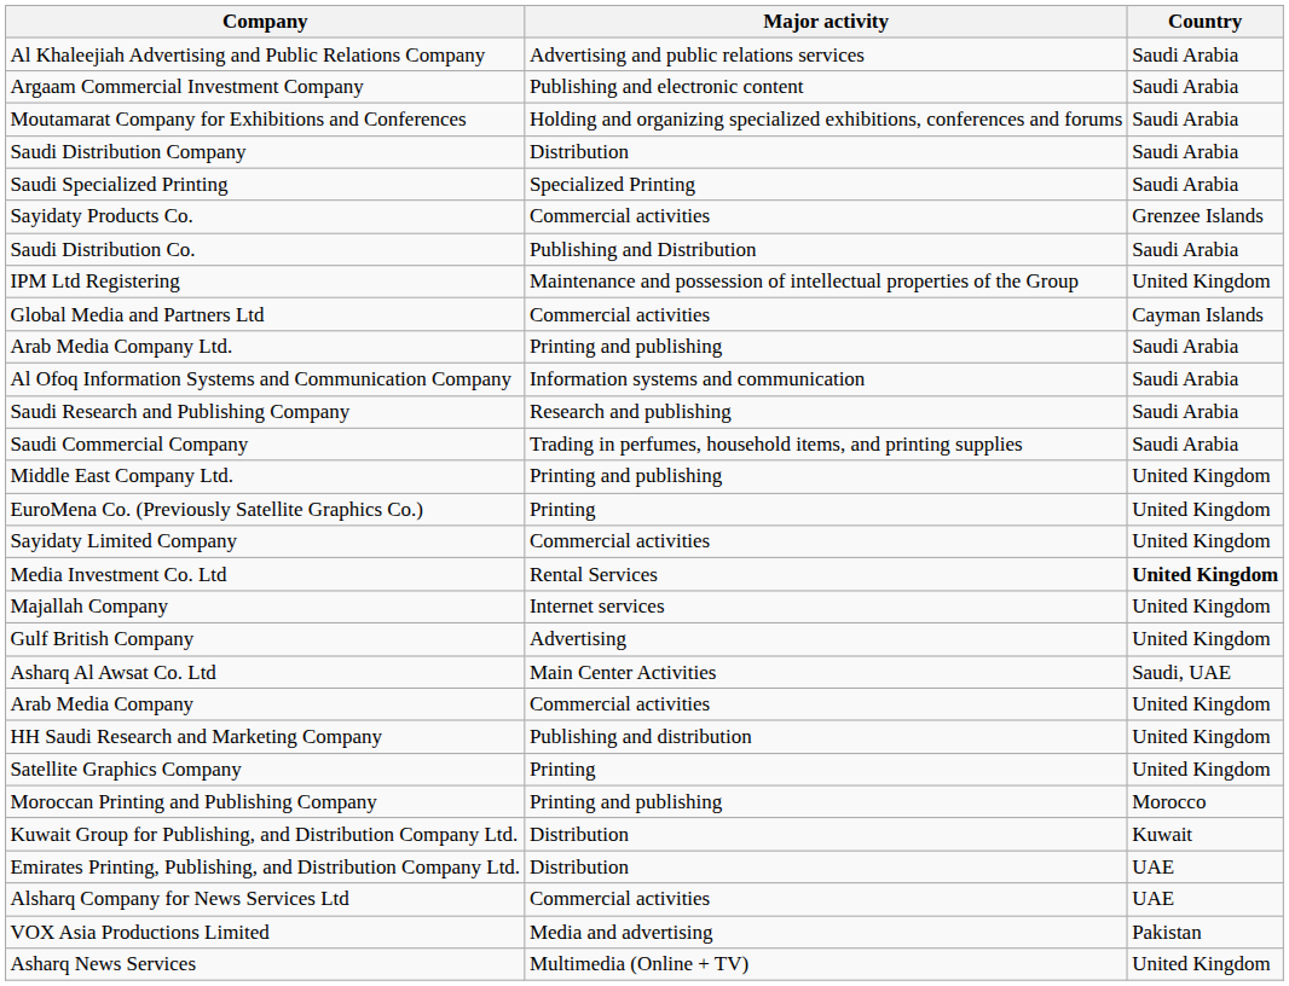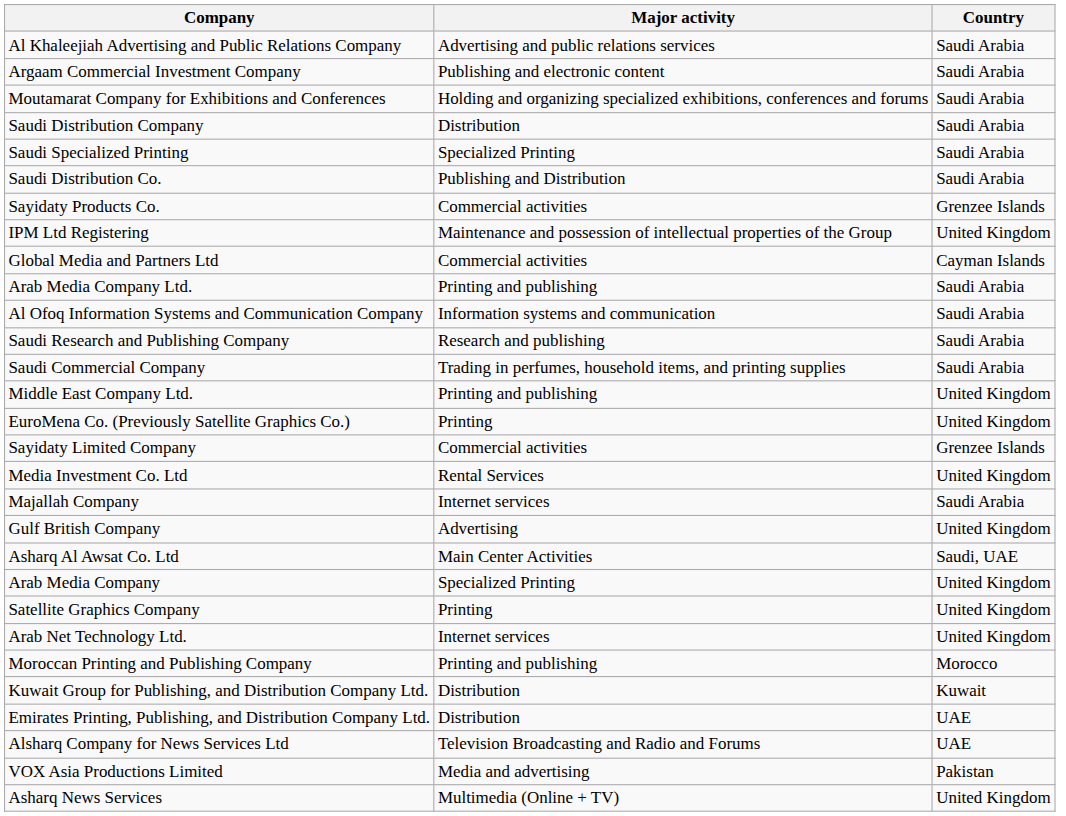 <table class="wikitable">
 <tr>
 <th>Company</th>
 <th>Major activity</th>
 <th>Country</th>
 </tr>
 <tr>
 <td>Al Khaleejiah Advertising and Public Relations Company</td>
 <td>Advertising and public relations services</td>
 <td>Saudi Arabia</td>
 </tr>
 <tr>
 <td>Argaam Commercial Investment Company</td>
 <td>Publishing and electronic content</td>
 <td>Saudi Arabia</td>
 </tr>
 <tr>
 <td>Moutamarat Company for Exhibitions and Conferences</td>
 <td>Holding and organizing specialized exhibitions, conferences and forums</td>
 <td>Saudi Arabia</td>
 </tr>
 <tr>
 <td>Saudi Distribution Company</td>
 <td>Distribution</td>
 <td>Saudi Arabia</td>
 </tr>
 <tr>
 <td>Saudi Specialized Printing</td>
 <td>Specialized Printing</td>
 <td>Saudi Arabia</td>
 </tr>
 <tr>
+<td>Saudi Distribution Co.</td>
+<td>Publishing and Distribution</td>
+<td>Saudi Arabia</td>
+</tr>
+<tr>
 <td>Sayidaty Products Co.</td>
 <td>Commercial activities</td>
 <td>Grenzee Islands</td>
-</tr>
-<tr>
-<td>Saudi Distribution Co.</td>
-<td>Publishing and Distribution</td>
-<td>Saudi Arabia</td>
 </tr>
 <tr>
 <td>IPM Ltd Registering</td>
 <td>Maintenance and possession of intellectual properties of the Group</td>
 <td>United Kingdom</td>
 </tr>
 <tr>
 <td>Global Media and Partners Ltd</td>
 <td>Commercial activities</td>
 <td>Cayman Islands</td>
 </tr>
 <tr>
 <td>Arab Media Company Ltd.</td>
 <td>Printing and publishing</td>
 <td>Saudi Arabia</td>
 </tr>
 <tr>
 <td>Al Ofoq Information Systems and Communication Company</td>
 <td>Information systems and communication</td>
 <td>Saudi Arabia</td>
 </tr>
 <tr>
 <td>Saudi Research and Publishing Company</td>
 <td>Research and publishing</td>
 <td>Saudi Arabia</td>
 </tr>
 <tr>
 <td>Saudi Commercial Company</td>
 <td>Trading in perfumes, household items, and printing supplies</td>
 <td>Saudi Arabia</td>
 </tr>
 <tr>
 <td>Middle East Company Ltd.</td>
 <td>Printing and publishing</td>
 <td>United Kingdom</td>
 </tr>
 <tr>
 <td>EuroMena Co. (Previously Satellite Graphics Co.)</td>
 <td>Printing</td>
 <td>United Kingdom</td>
 </tr>
 <tr>
 <td>Sayidaty Limited Company</td>
 <td>Commercial activities</td>
-<td>United Kingdom</td>
+<td>Grenzee Islands</td>
 </tr>
 <tr>
 <td>Media Investment Co. Ltd</td>
 <td>Rental Services</td>
-<td><strong>United Kingdom</strong></td>
+<td>United Kingdom</td>
 </tr>
 <tr>
 <td>Majallah Company</td>
 <td>Internet services</td>
-<td>United Kingdom</td>
+<td>Saudi Arabia</td>
 </tr>
 <tr>
 <td>Gulf British Company</td>
 <td>Advertising</td>
 <td>United Kingdom</td>
 </tr>
 <tr>
 <td>Asharq Al Awsat Co. Ltd</td>
 <td>Main Center Activities</td>
 <td>Saudi, UAE</td>
 </tr>
 <tr>
 <td>Arab Media Company</td>
-<td>Commercial activities</td>
-<td>United Kingdom</td>
-</tr>
-<tr>
-<td>HH Saudi Research and Marketing Company</td>
-<td>Publishing and distribution</td>
+<td>Specialized Printing</td>
 <td>United Kingdom</td>
 </tr>
 <tr>
 <td>Satellite Graphics Company</td>
 <td>Printing</td>
+<td>United Kingdom</td>
+</tr>
+<tr>
+<td>Arab Net Technology Ltd.</td>
+<td>Internet services</td>
 <td>United Kingdom</td>
 </tr>
 <tr>
 <td>Moroccan Printing and Publishing Company</td>
 <td>Printing and publishing</td>
 <td>Morocco</td>
 </tr>
 <tr>
 <td>Kuwait Group for Publishing, and Distribution Company Ltd.</td>
 <td>Distribution</td>
 <td>Kuwait</td>
 </tr>
 <tr>
 <td>Emirates Printing, Publishing, and Distribution Company Ltd.</td>
 <td>Distribution</td>
 <td>UAE</td>
 </tr>
 <tr>
 <td>Alsharq Company for News Services Ltd</td>
-<td>Commercial activities</td>
+<td>Television Broadcasting and Radio and Forums</td>
 <td>UAE</td>
 </tr>
 <tr>
 <td>VOX Asia Productions Limited</td>
 <td>Media and advertising</td>
 <td>Pakistan</td>
 </tr>
 <tr>
 <td>Asharq News Services</td>
 <td>Multimedia (Online + TV)</td>
 <td>United Kingdom</td>
 </tr>
 </table>
